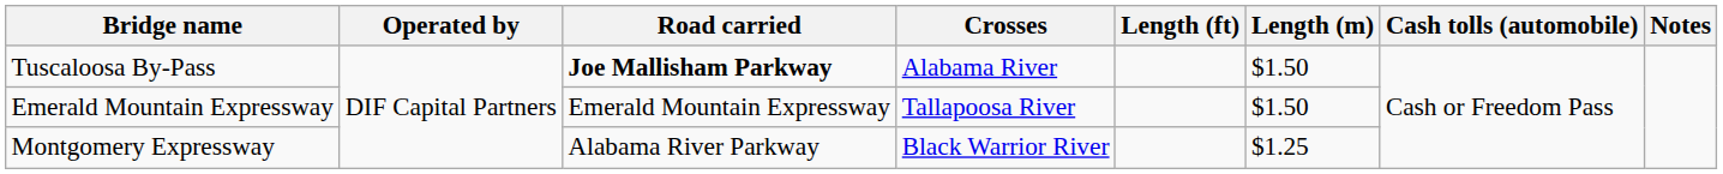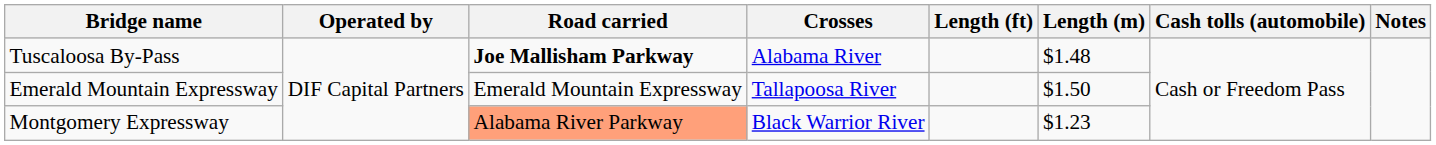 <table class=wikitable>
 <tr>
 <th scope=col>Bridge name</th>
 <th scope=col>Operated by</th>
 <th scope=col>Road carried</th>
 <th scope=col>Crosses</th>
 <th scope=col>Length (ft)</th>
 <th scope=col>Length (m)</th>
 <th scope=col>Cash tolls (automobile)</th>
 <th scope=col>Notes</th>
 </tr>
 <tr>
 <td>Tuscaloosa By-Pass</td>
 <td rowspan="3">DIF Capital Partners</td>
 <td><strong>Joe Mallisham Parkway</strong></td>
 <td><a href='#'>Alabama River</a></td>
 <td></td>
-<td>$1.50</td>
+<td>$1.48</td>
 <td rowspan="3">Cash or Freedom Pass</td>
 </tr>
 <tr>
 <td>Emerald Mountain Expressway</td>
 <td>Emerald Mountain Expressway</td>
 <td><a href='#'>Tallapoosa River</a></td>
 <td></td>
 <td>$1.50</td>
 </tr>
 <tr>
 <td>Montgomery Expressway</td>
-<td>Alabama River Parkway</td>
+<td style="background: lightsalmon;">Alabama River Parkway</td>
 <td><a href='#'>Black Warrior River</a></td>
 <td></td>
-<td>$1.25</td>
+<td>$1.23</td>
 </tr>
 </table>
